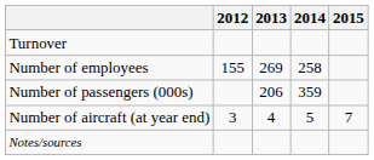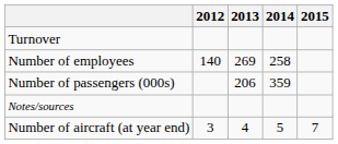 <table class="wikitable" style="text-align: center">
 <tr>
 <th scope="col"></th>
 <th scope="col">2012</th>
 <th scope="col">2013</th>
 <th scope="col">2014</th>
 <th scope="col">2015</th>
 </tr>
 <tr>
 <td style="text-align: left">Turnover</td>
 <td></td>
 <td></td>
 <td></td>
 <td></td>
 </tr>
 <tr>
 <td style="text-align: left">Number of employees</td>
-<td>155</td>
+<td>140</td>
 <td>269</td>
 <td>258</td>
 <td></td>
 </tr>
 <tr>
 <td style="text-align: left">Number of passengers (000s)</td>
 <td></td>
 <td>206</td>
 <td>359</td>
 <td></td>
 </tr>
 <tr>
+<td style="text-align: left"><small><em>Notes/sources</em></small></td>
+<td></td>
+<td></td>
+<td></td>
+<td></td>
+</tr>
+<tr>
 <td style="text-align: left">Number of aircraft (at year end)</td>
 <td>3</td>
 <td>4</td>
 <td>5</td>
 <td>7</td>
 </tr>
-<tr>
-<td style="text-align: left"><small><em>Notes/sources</em></small></td>
-<td></td>
-<td></td>
-<td></td>
-<td></td>
-</tr>
 </table>
